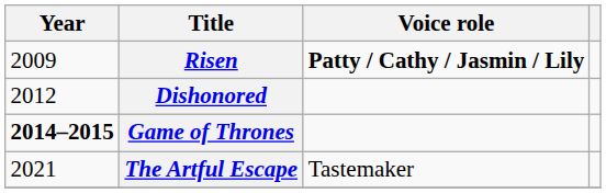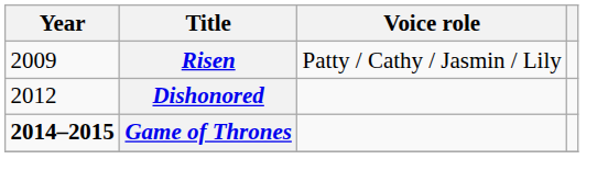 <table class="wikitable plainrowheaders sortable">
 <tr>
 <th scope="col">Year</th>
 <th scope="col">Title</th>
 <th scope="col">Voice role</th>
 <th scope="col" class="unsortable"></th>
 </tr>
 <tr>
 <td>2009</td>
 <th scope=row><em><a href='#'>Risen</a></em></th>
-<td><strong>Patty / Cathy / Jasmin / Lily</strong></td>
+<td>Patty / Cathy / Jasmin / Lily</td>
 <td style="text-align:center;"></td>
 </tr>
 <tr>
 <td>2012</td>
 <th scope=row><em><a href='#'>Dishonored</a></em></th>
 <td></td>
 <td style="text-align:center;"></td>
 </tr>
 <tr>
 <td><strong>2014–2015</strong></td>
 <th scope=row><em><a href='#'>Game of Thrones</a></em></th>
 <td></td>
 <td style="text-align:center;"></td>
 </tr>
 <tr>
-<td>2021</td>
-<th scope=row><em><a href='#'>The Artful Escape</a></em></th>
-<td>Tastemaker</td>
-<td></td>
-</tr>
-<tr>
 </tr>
 </table>
